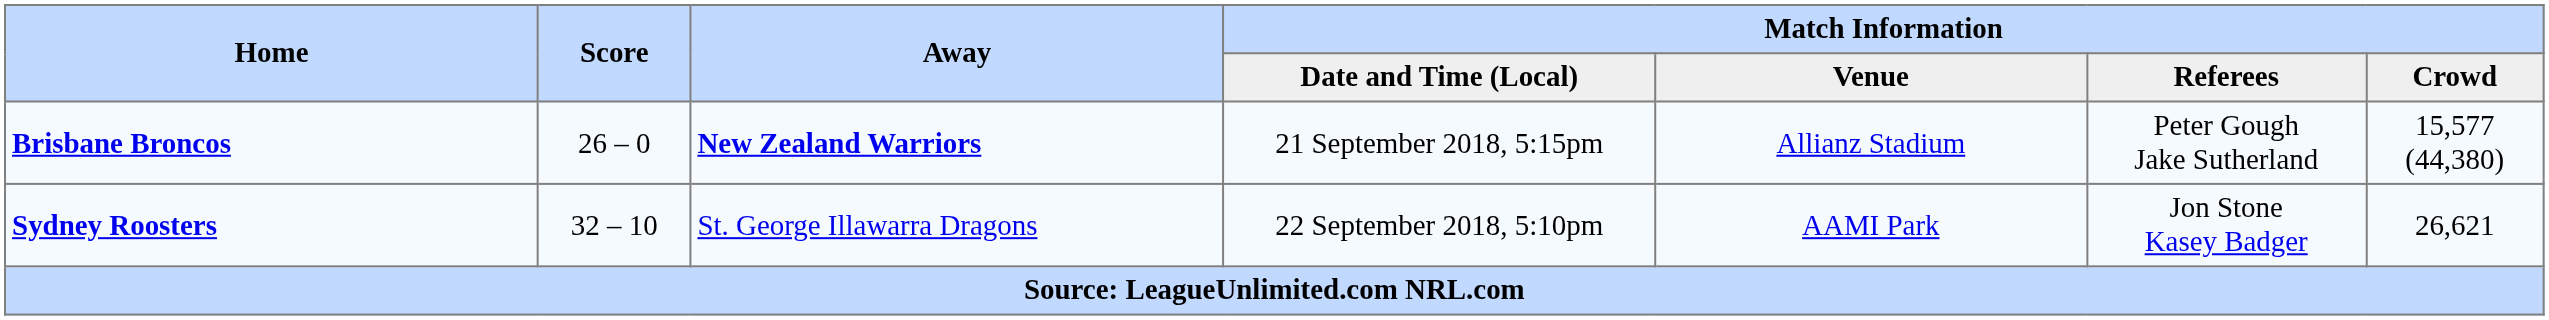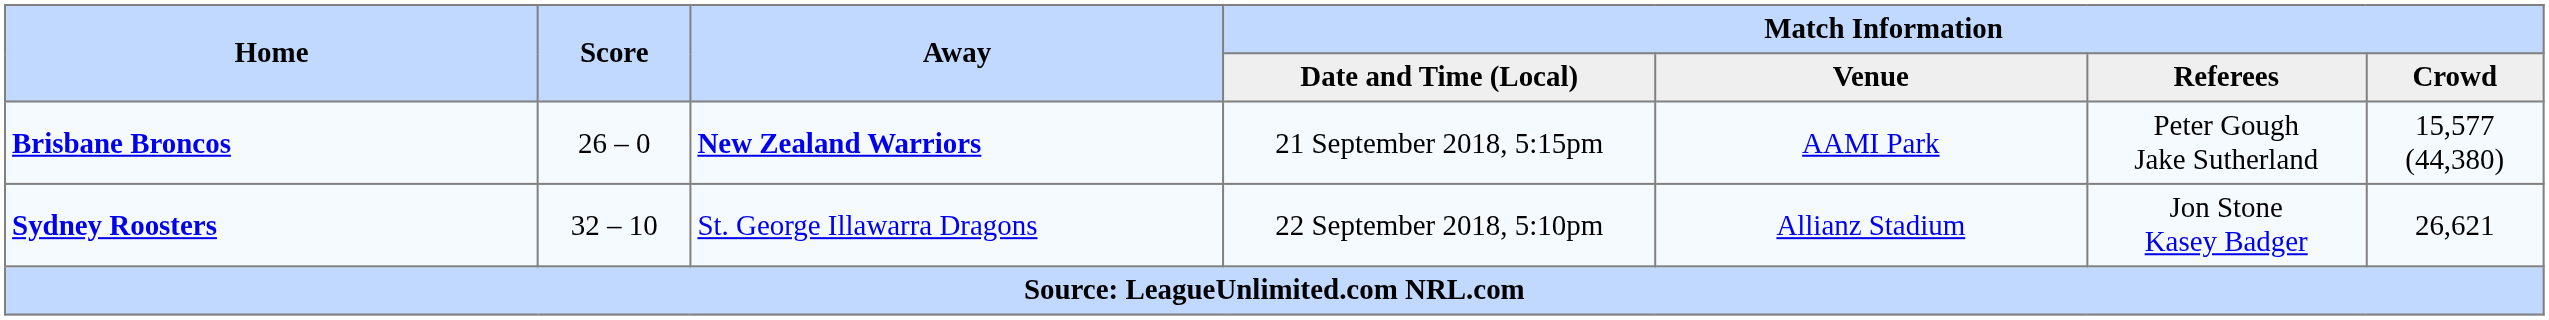 <table border="1" cellpadding="3" cellspacing="0" style="border-collapse:collapse; font-size:90%; text-align:center; width:100%;">
 <tr style="background:#c1d8ff;">
 <th rowspan="2" style="width:21%;">Home</th>
 <th rowspan="2" style="width:6%;">Score</th>
 <th rowspan="2" style="width:21%;">Away</th>
 <th colspan=6>Match Information</th>
 </tr>
 <tr style="background:#efefef;">
 <th width=17%>Date and Time (Local)</th>
 <th width=17%>Venue</th>
 <th width=11%>Referees</th>
 <th width=7%>Crowd</th>
 </tr>
 <tr style="background:#f5faff;">
 <td align=left> <strong><a href='#'>Brisbane Broncos</a></strong></td>
 <td>26 – 0</td>
 <td align=left><strong> <a href='#'>New Zealand Warriors</a></strong></td>
 <td>21 September 2018, 5:15pm</td>
-<td><a href='#'>Allianz Stadium</a></td>
+<td><a href='#'>AAMI Park</a></td>
 <td>Peter Gough<br>Jake Sutherland</td>
 <td>15,577 <br> (44,380)</td>
 </tr>
 <tr style="background:#f5faff;">
 <td align=left> <strong><a href='#'>Sydney Roosters</a></strong></td>
 <td>32 – 10</td>
 <td align=left> <a href='#'>St. George Illawarra Dragons</a></td>
 <td>22 September 2018, 5:10pm</td>
-<td><a href='#'>AAMI Park</a></td>
+<td><a href='#'>Allianz Stadium</a></td>
 <td>Jon Stone<br><a href='#'>Kasey Badger</a></td>
 <td>26,621</td>
 </tr>
 <tr bgcolor="#C1D8FF">
 <th colspan="7">Source: LeagueUnlimited.com NRL.com    </th>
 </tr>
 </table>
